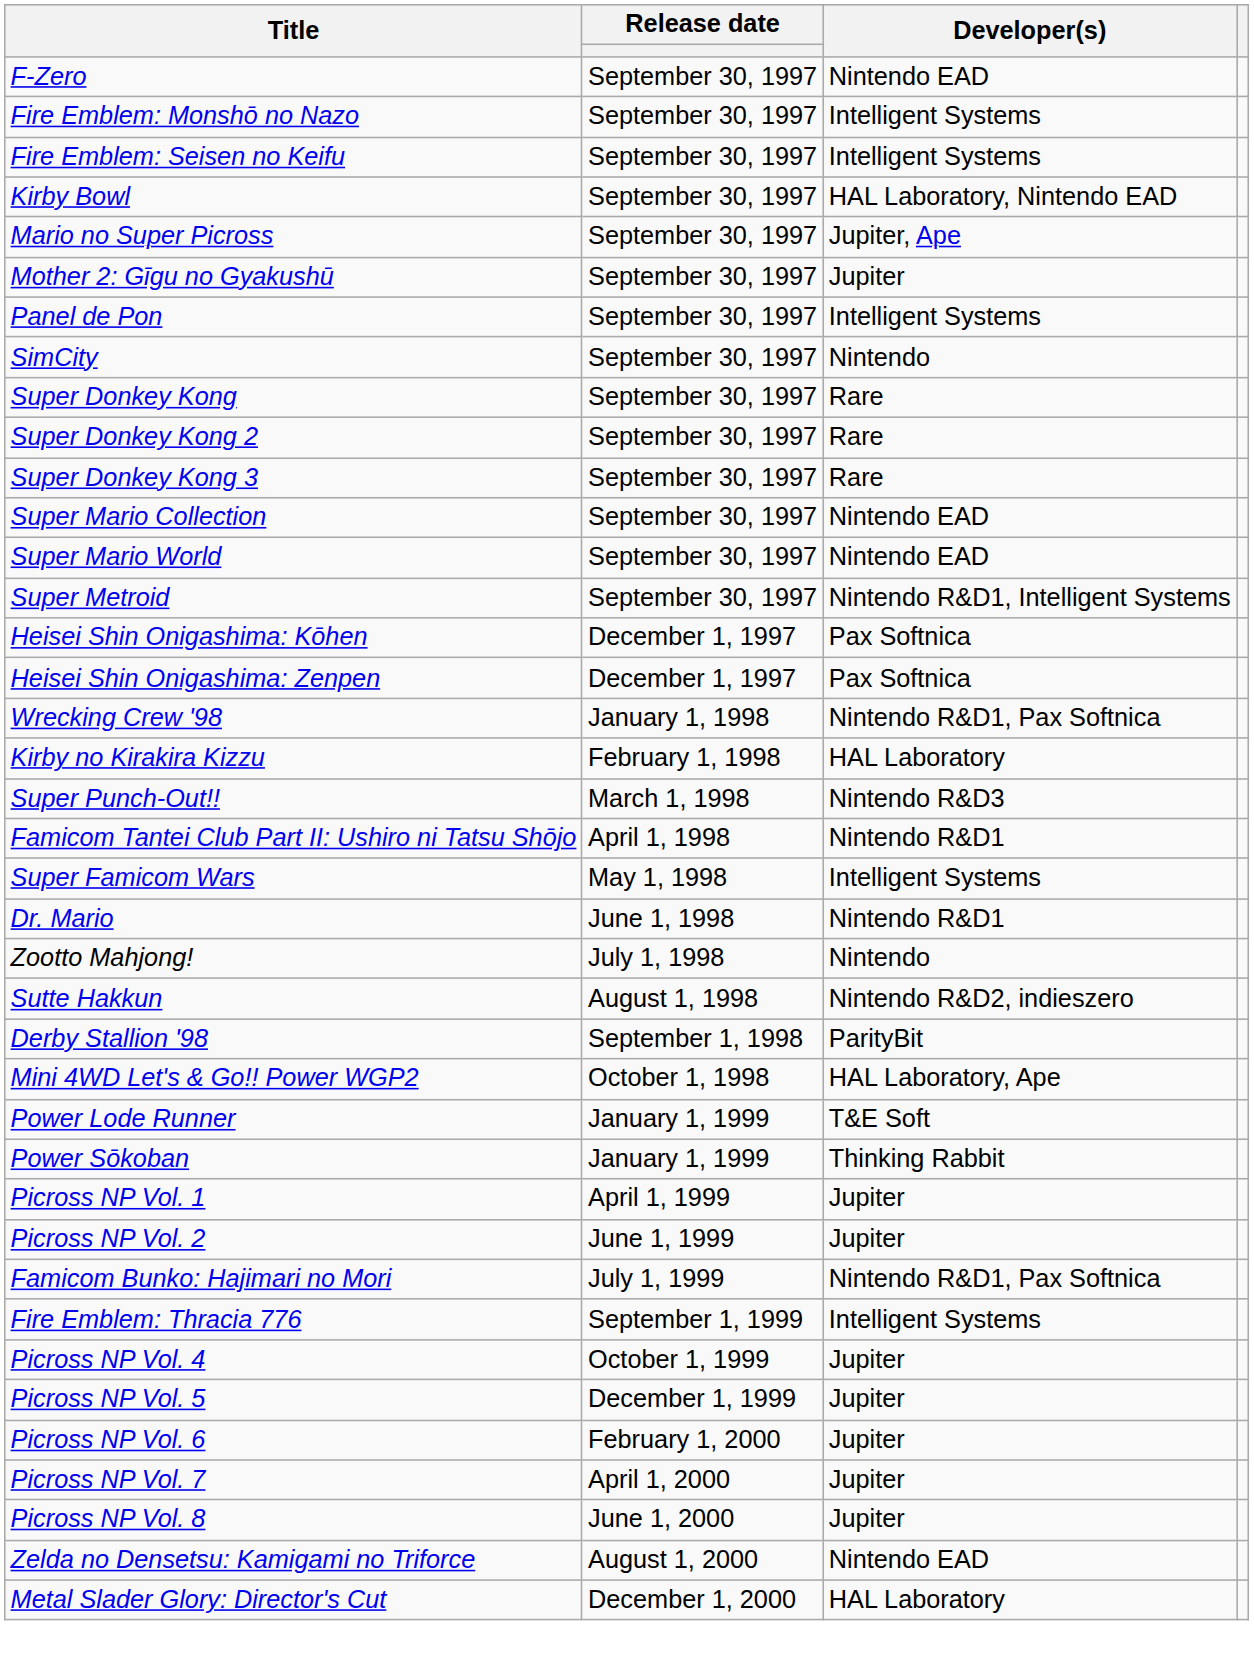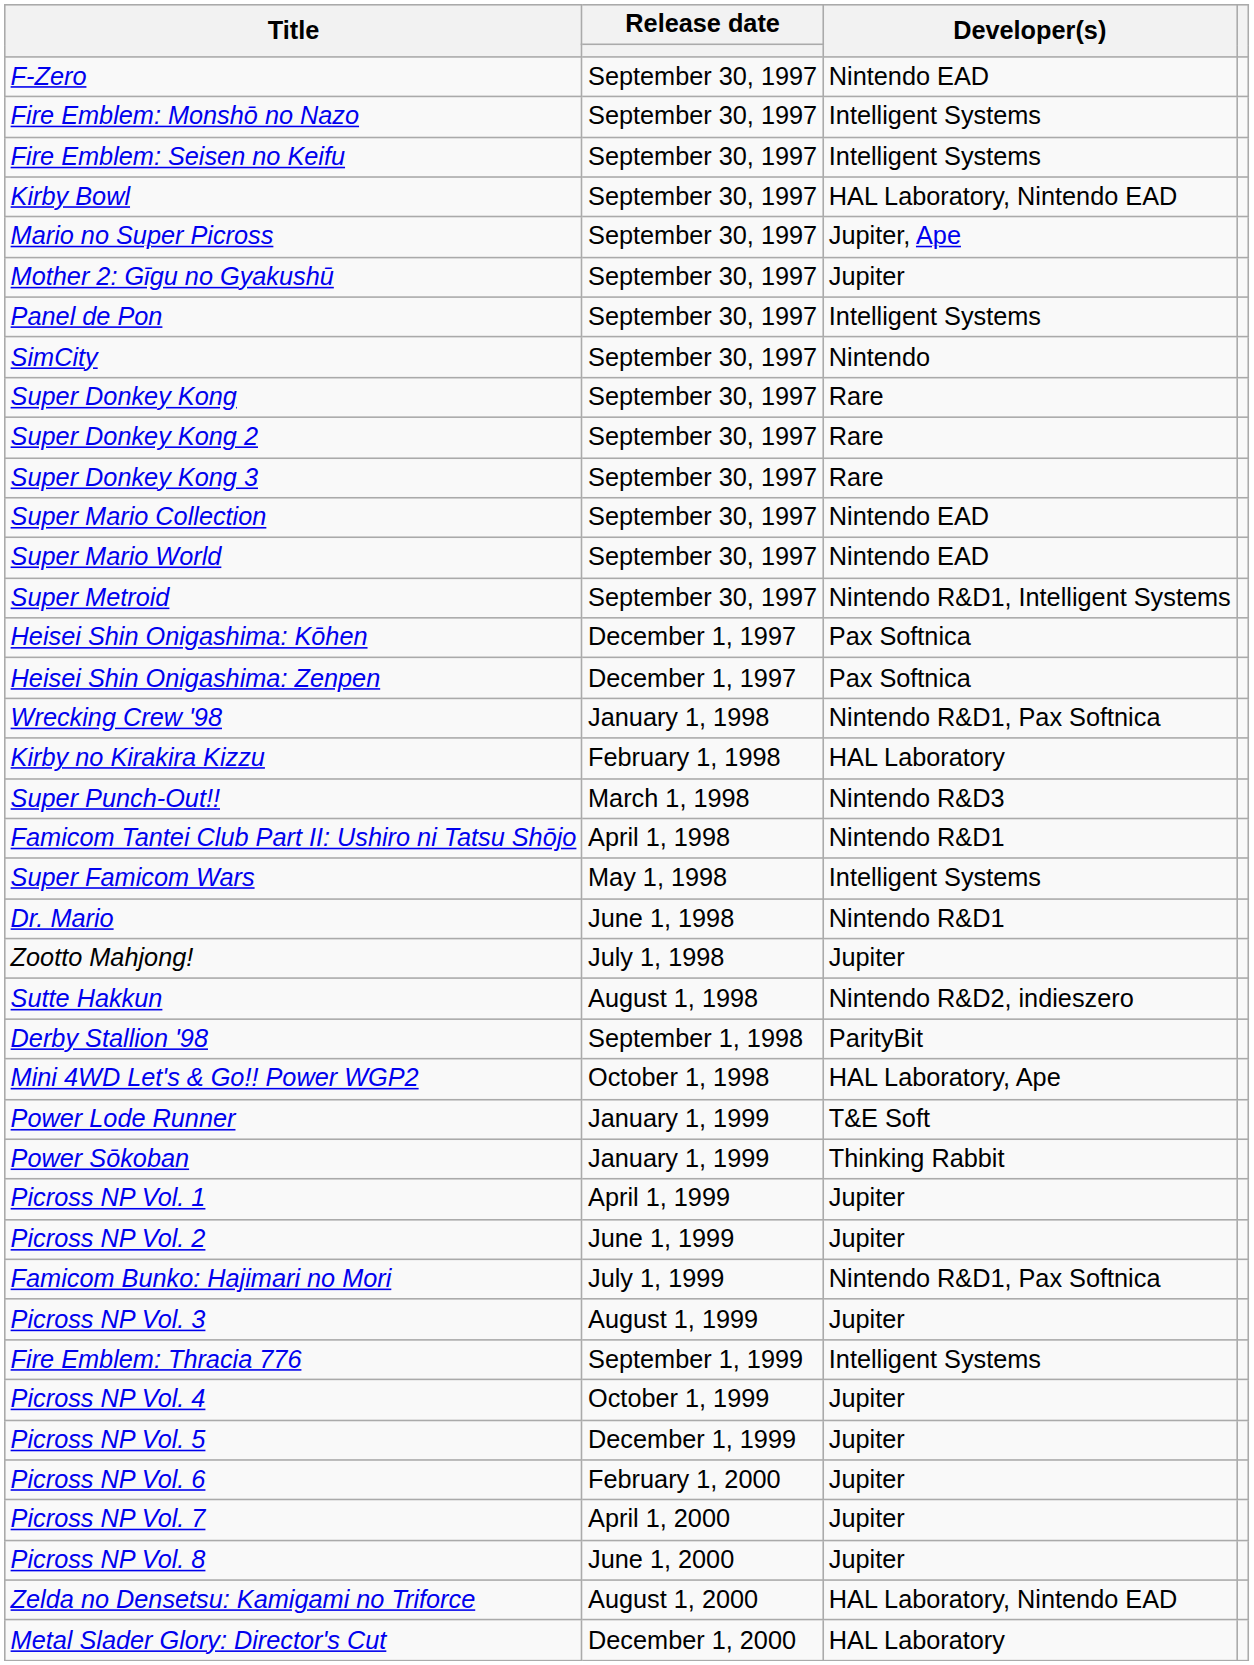 <table class="wikitable plainrowheaders sortable">
 <tr>
 <th rowspan="2">Title</th>
 <th>Release date</th>
 <th rowspan="2">Developer(s)</th>
 <th rowspan="2"></th>
 </tr>
 <tr>
 <th data-sort-type="date"></th>
 </tr>
 <tr>
 <td><em><a href='#'>F-Zero</a></em></td>
 <td>September 30, 1997</td>
 <td>Nintendo EAD</td>
 <td></td>
 </tr>
 <tr>
 <td><em><a href='#'>Fire Emblem: Monshō no Nazo</a></em></td>
 <td>September 30, 1997</td>
 <td>Intelligent Systems</td>
 <td></td>
 </tr>
 <tr>
 <td><em><a href='#'>Fire Emblem: Seisen no Keifu</a></em></td>
 <td>September 30, 1997</td>
 <td>Intelligent Systems</td>
 <td></td>
 </tr>
 <tr>
 <td><em><a href='#'>Kirby Bowl</a></em></td>
 <td>September 30, 1997</td>
 <td>HAL Laboratory, Nintendo EAD</td>
 <td></td>
 </tr>
 <tr>
 <td><em><a href='#'>Mario no Super Picross</a></em></td>
 <td>September 30, 1997</td>
 <td>Jupiter, <a href='#'>Ape</a></td>
 <td></td>
 </tr>
 <tr>
 <td><em><a href='#'>Mother 2: Gīgu no Gyakushū</a></em></td>
 <td>September 30, 1997</td>
 <td>Jupiter</td>
 <td></td>
 </tr>
 <tr>
 <td><em><a href='#'>Panel de Pon</a></em></td>
 <td>September 30, 1997</td>
 <td>Intelligent Systems</td>
 <td></td>
 </tr>
 <tr>
 <td><em><a href='#'>SimCity</a></em></td>
 <td>September 30, 1997</td>
 <td>Nintendo</td>
 <td></td>
 </tr>
 <tr>
 <td><em><a href='#'>Super Donkey Kong</a></em></td>
 <td>September 30, 1997</td>
 <td>Rare</td>
 <td></td>
 </tr>
 <tr>
 <td><em><a href='#'>Super Donkey Kong 2</a></em></td>
 <td>September 30, 1997</td>
 <td>Rare</td>
 <td></td>
 </tr>
 <tr>
 <td><em><a href='#'>Super Donkey Kong 3</a></em></td>
 <td>September 30, 1997</td>
 <td>Rare</td>
 <td></td>
 </tr>
 <tr>
 <td><em><a href='#'>Super Mario Collection</a></em></td>
 <td>September 30, 1997</td>
 <td>Nintendo EAD</td>
 <td></td>
 </tr>
 <tr>
 <td><em><a href='#'>Super Mario World</a></em></td>
 <td>September 30, 1997</td>
 <td>Nintendo EAD</td>
 <td></td>
 </tr>
 <tr>
 <td><em><a href='#'>Super Metroid</a></em></td>
 <td>September 30, 1997</td>
 <td>Nintendo R&D1, Intelligent Systems</td>
 <td></td>
 </tr>
 <tr>
 <td><em><a href='#'>Heisei Shin Onigashima: Kōhen</a></em></td>
 <td>December 1, 1997</td>
 <td>Pax Softnica</td>
 <td></td>
 </tr>
 <tr>
 <td><em><a href='#'>Heisei Shin Onigashima: Zenpen</a></em></td>
 <td>December 1, 1997</td>
 <td>Pax Softnica</td>
 <td></td>
 </tr>
 <tr>
 <td><em><a href='#'>Wrecking Crew '98</a></em></td>
 <td>January 1, 1998</td>
 <td>Nintendo R&D1, Pax Softnica</td>
 <td></td>
 </tr>
 <tr>
 <td><em><a href='#'>Kirby no Kirakira Kizzu</a></em></td>
 <td>February 1, 1998</td>
 <td>HAL Laboratory</td>
 <td></td>
 </tr>
 <tr>
 <td><em><a href='#'>Super Punch-Out!!</a></em></td>
 <td>March 1, 1998</td>
 <td>Nintendo R&D3</td>
 <td></td>
 </tr>
 <tr>
 <td><em><a href='#'>Famicom Tantei Club Part II: Ushiro ni Tatsu Shōjo</a></em></td>
 <td>April 1, 1998</td>
 <td>Nintendo R&D1</td>
 <td></td>
 </tr>
 <tr>
 <td><em><a href='#'>Super Famicom Wars</a></em></td>
 <td>May 1, 1998</td>
 <td>Intelligent Systems</td>
 <td></td>
 </tr>
 <tr>
 <td><em><a href='#'>Dr. Mario</a></em></td>
 <td>June 1, 1998</td>
 <td>Nintendo R&D1</td>
 <td></td>
 </tr>
 <tr>
 <td><em>Zootto Mahjong!</em></td>
 <td>July 1, 1998</td>
-<td>Nintendo</td>
+<td>Jupiter</td>
 <td></td>
 </tr>
 <tr>
 <td><em><a href='#'>Sutte Hakkun</a></em></td>
 <td>August 1, 1998</td>
 <td>Nintendo R&D2, indieszero</td>
 <td></td>
 </tr>
 <tr>
 <td><em><a href='#'>Derby Stallion '98</a></em></td>
 <td>September 1, 1998</td>
 <td>ParityBit</td>
 <td></td>
 </tr>
 <tr>
 <td><em><a href='#'>Mini 4WD Let's & Go!! Power WGP2</a></em></td>
 <td>October 1, 1998</td>
 <td>HAL Laboratory, Ape</td>
 <td></td>
 </tr>
 <tr>
 <td><em><a href='#'>Power Lode Runner</a></em></td>
 <td>January 1, 1999</td>
 <td>T&E Soft</td>
 <td></td>
 </tr>
 <tr>
 <td><em><a href='#'>Power Sōkoban</a></em></td>
 <td>January 1, 1999</td>
 <td>Thinking Rabbit</td>
 <td></td>
 </tr>
 <tr>
 <td><em><a href='#'>Picross NP Vol. 1</a></em></td>
 <td>April 1, 1999</td>
 <td>Jupiter</td>
 <td></td>
 </tr>
 <tr>
 <td><em><a href='#'>Picross NP Vol. 2</a></em></td>
 <td>June 1, 1999</td>
 <td>Jupiter</td>
 <td></td>
 </tr>
 <tr>
 <td><em><a href='#'>Famicom Bunko: Hajimari no Mori</a></em></td>
 <td>July 1, 1999</td>
 <td>Nintendo R&D1, Pax Softnica</td>
 <td></td>
 </tr>
 <tr>
+<td><em><a href='#'>Picross NP Vol. 3</a></em></td>
+<td>August 1, 1999</td>
+<td>Jupiter</td>
+<td></td>
+</tr>
+<tr>
 <td><em><a href='#'>Fire Emblem: Thracia 776</a></em></td>
 <td>September 1, 1999</td>
 <td>Intelligent Systems</td>
 <td></td>
 </tr>
 <tr>
 <td><em><a href='#'>Picross NP Vol. 4</a></em></td>
 <td>October 1, 1999</td>
 <td>Jupiter</td>
 <td></td>
 </tr>
 <tr>
 <td><em><a href='#'>Picross NP Vol. 5</a></em></td>
 <td>December 1, 1999</td>
 <td>Jupiter</td>
 <td></td>
 </tr>
 <tr>
 <td><em><a href='#'>Picross NP Vol. 6</a></em></td>
 <td>February 1, 2000</td>
 <td>Jupiter</td>
 <td></td>
 </tr>
 <tr>
 <td><em><a href='#'>Picross NP Vol. 7</a></em></td>
 <td>April 1, 2000</td>
 <td>Jupiter</td>
 <td></td>
 </tr>
 <tr>
 <td><em><a href='#'>Picross NP Vol. 8</a></em></td>
 <td>June 1, 2000</td>
 <td>Jupiter</td>
 <td></td>
 </tr>
 <tr>
 <td><em><a href='#'>Zelda no Densetsu: Kamigami no Triforce</a></em></td>
 <td>August 1, 2000</td>
-<td>Nintendo EAD</td>
+<td>HAL Laboratory, Nintendo EAD</td>
 <td></td>
 </tr>
 <tr>
 <td><em><a href='#'>Metal Slader Glory: Director's Cut</a></em></td>
 <td>December 1, 2000</td>
 <td>HAL Laboratory</td>
 <td></td>
 </tr>
 </table>
